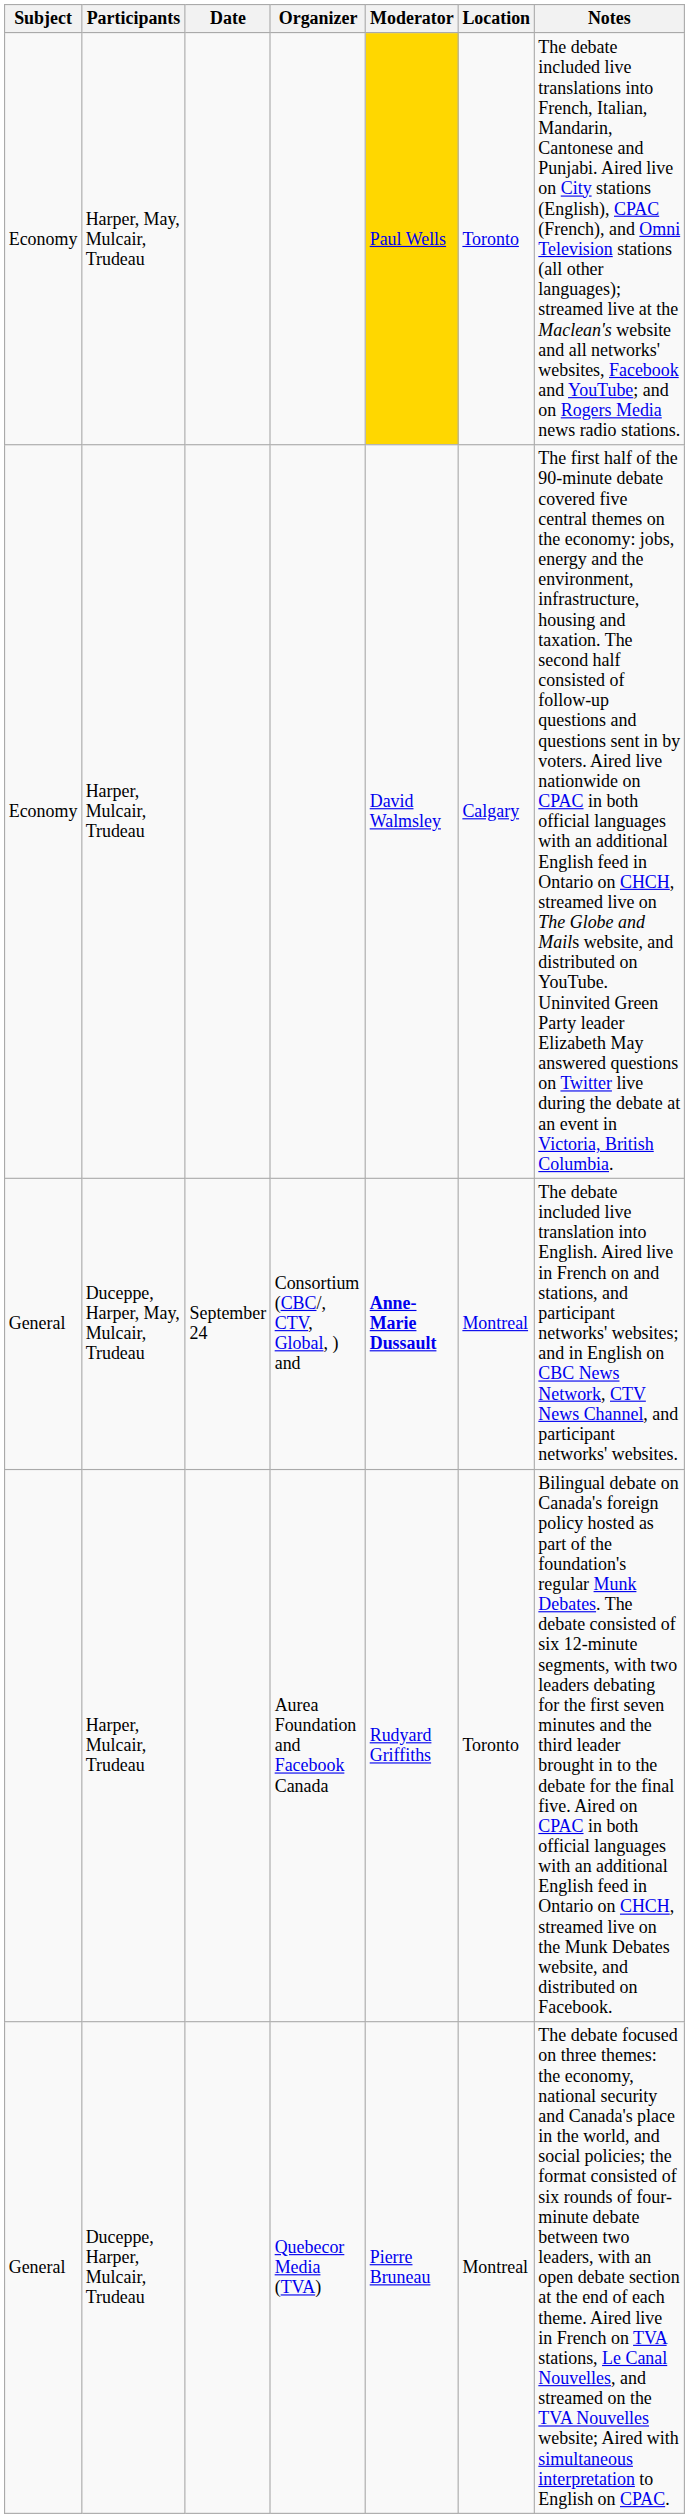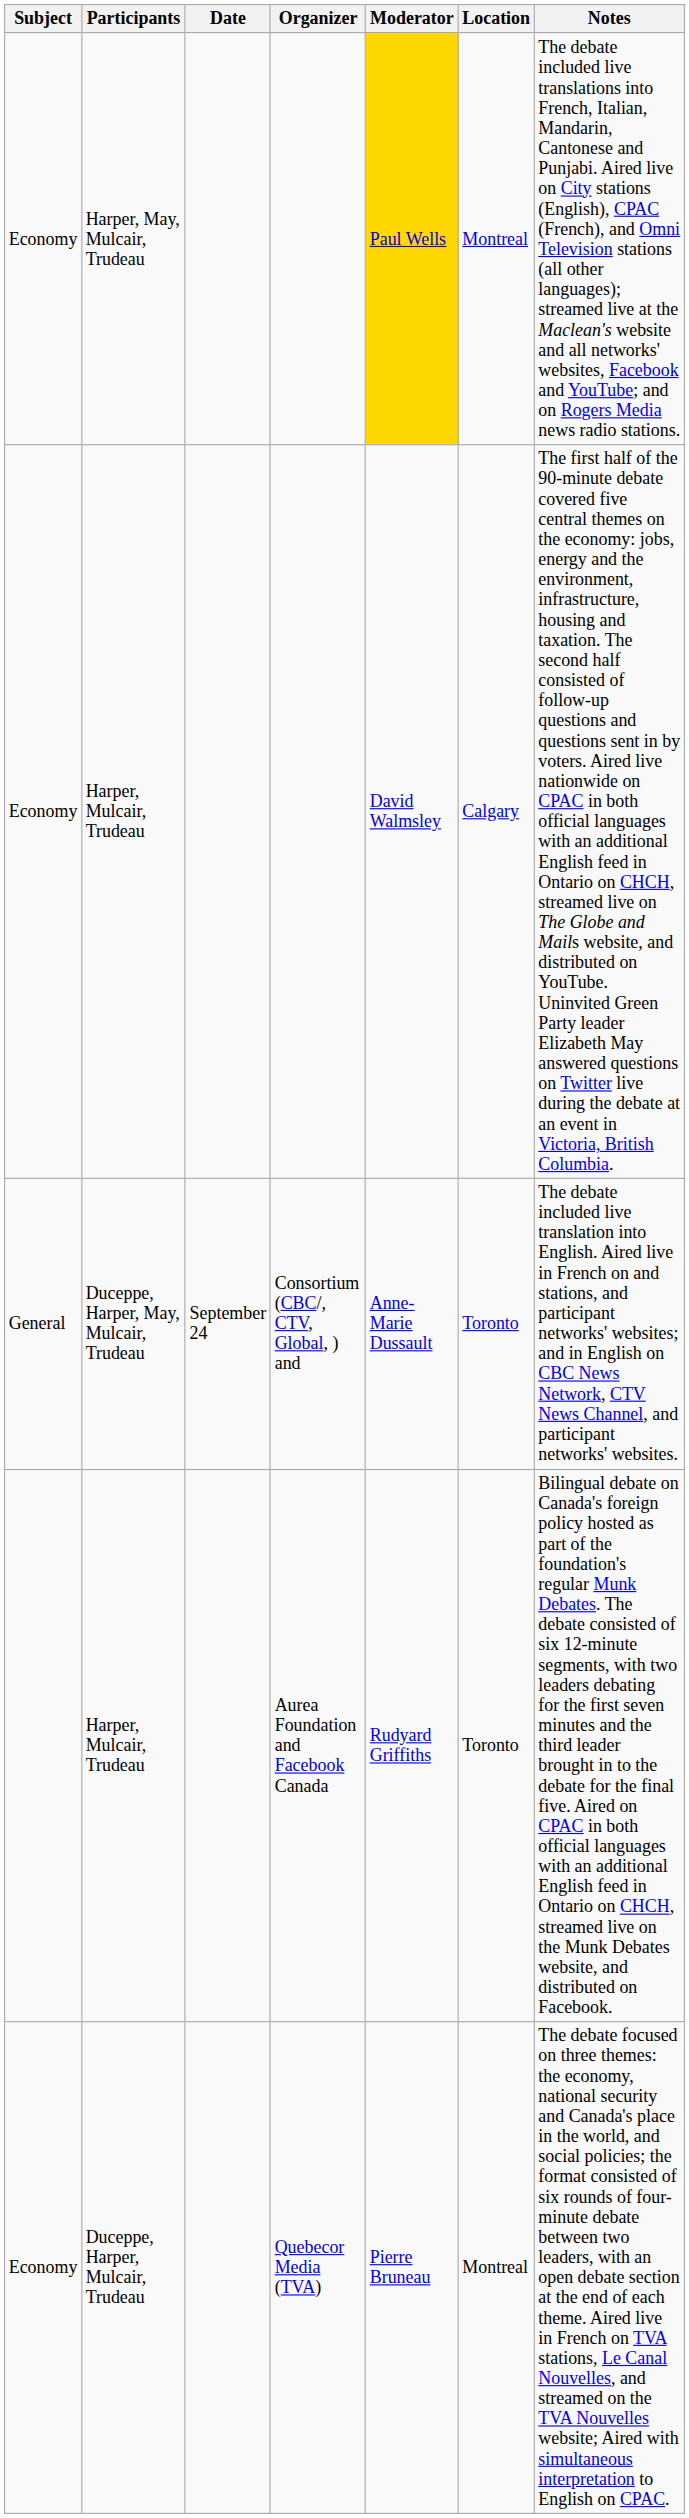 <table class="wikitable">
 <tr>
 <th>Subject</th>
 <th>Participants</th>
 <th>Date</th>
 <th>Organizer</th>
 <th>Moderator</th>
 <th>Location</th>
 <th>Notes</th>
 </tr>
 <tr>
 <td>Economy</td>
 <td>Harper, May, Mulcair, Trudeau</td>
 <td></td>
 <td></td>
 <td style="background: gold;"><a href='#'>Paul Wells</a></td>
-<td><a href='#'>Toronto</a></td>
+<td><a href='#'>Montreal</a></td>
 <td>The debate included live translations into French, Italian, Mandarin, Cantonese and Punjabi. Aired live on <a href='#'>City</a> stations (English), <a href='#'>CPAC</a> (French), and <a href='#'>Omni Television</a> stations (all other languages); streamed live at the <em>Maclean's</em> website and all networks' websites, <a href='#'>Facebook</a> and <a href='#'>YouTube</a>; and on <a href='#'>Rogers Media</a> news radio stations.</td>
 </tr>
 <tr>
 <td>Economy</td>
 <td>Harper, Mulcair, Trudeau</td>
 <td></td>
 <td>  </td>
 <td><a href='#'>David Walmsley</a></td>
 <td><a href='#'>Calgary</a></td>
 <td>The first half of the 90-minute debate covered five central themes on the economy: jobs, energy and the environment, infrastructure, housing and taxation. The second half consisted of follow-up questions and questions sent in by voters. Aired live nationwide on <a href='#'>CPAC</a> in both official languages with an additional English feed in Ontario on <a href='#'>CHCH</a>, streamed live on <em>The Globe and Mail</em>s website, and distributed on YouTube. Uninvited Green Party leader Elizabeth May answered questions on <a href='#'>Twitter</a> live during the debate at an event in <a href='#'>Victoria, British Columbia</a>.</td>
 </tr>
 <tr>
 <td>General</td>
 <td>Duceppe, Harper, May, Mulcair, Trudeau</td>
 <td>September 24</td>
 <td>Consortium (<a href='#'>CBC</a>/, <a href='#'>CTV</a>, <a href='#'>Global</a>, ) and </td>
-<td><strong><a href='#'>Anne-Marie Dussault</a></strong></td>
-<td><a href='#'>Montreal</a></td>
+<td><a href='#'>Anne-Marie Dussault</a></td>
+<td><a href='#'>Toronto</a></td>
 <td>The debate included live translation into English. Aired live in French on  and  stations, and participant networks' websites; and in English on <a href='#'>CBC News Network</a>, <a href='#'>CTV News Channel</a>, and participant networks' websites.</td>
 </tr>
 <tr>
 <td></td>
 <td>Harper, Mulcair, Trudeau</td>
 <td></td>
 <td>Aurea Foundation and <a href='#'>Facebook</a> Canada</td>
 <td><a href='#'>Rudyard Griffiths</a></td>
 <td>Toronto</td>
 <td>Bilingual debate on Canada's foreign policy hosted as part of the foundation's regular <a href='#'>Munk Debates</a>. The debate consisted of six 12-minute segments, with two leaders debating for the first seven minutes and the third leader brought in to the debate for the final five. Aired on <a href='#'>CPAC</a> in both official languages with an additional English feed in Ontario on <a href='#'>CHCH</a>, streamed live on the Munk Debates website, and distributed on Facebook.</td>
 </tr>
 <tr>
-<td>General</td>
+<td>Economy</td>
 <td>Duceppe, Harper, Mulcair, Trudeau</td>
 <td></td>
 <td><a href='#'>Quebecor Media</a> (<a href='#'>TVA</a>)</td>
 <td><a href='#'>Pierre Bruneau</a></td>
 <td>Montreal</td>
 <td>The debate focused on three themes: the economy, national security and Canada's place in the world, and social policies; the format consisted of six rounds of four-minute debate between two leaders, with an open debate section at the end of each theme. Aired live in French on <a href='#'>TVA</a> stations, <a href='#'>Le Canal Nouvelles</a>, and streamed on the <a href='#'>TVA Nouvelles</a> website; Aired with <a href='#'>simultaneous interpretation</a> to English on <a href='#'>CPAC</a>.</td>
 </tr>
 </table>
